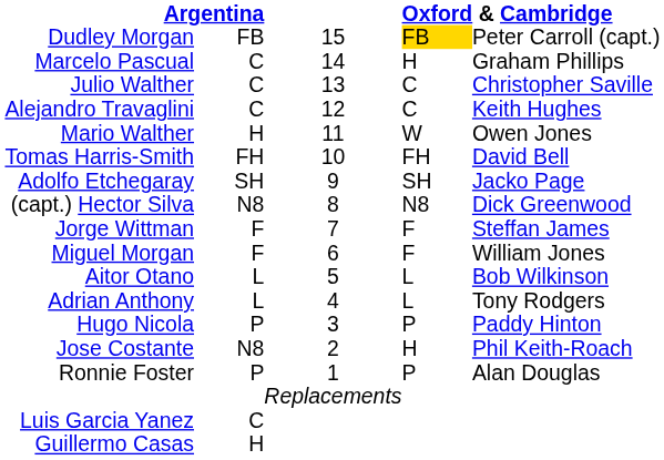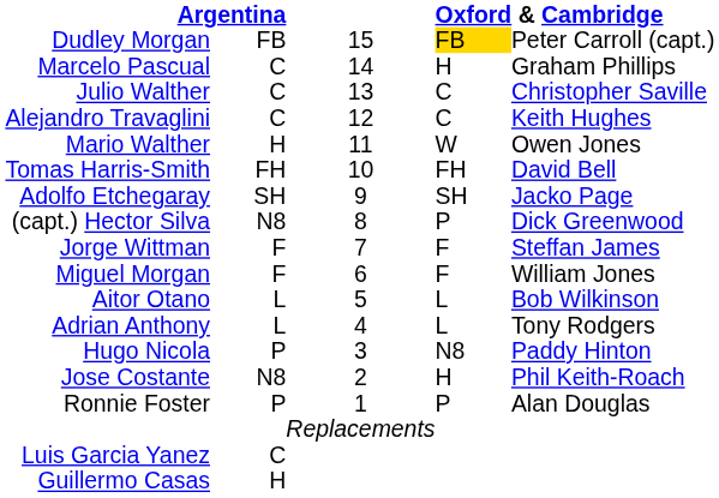 <table width="100%" style="font-size: 90%; " cellspacing="0" cellpadding="0" align=center>
 <tr>
 <td width=41%; text-align=right></td>
 <td width=3%; text-align:right></td>
 <td width=4%; text-align:center></td>
 <td width=3%; text-align:left></td>
 <td width=49%; text-align:left></td>
 </tr>
 <tr>
 <td colspan=2; align=right><strong><a href='#'>Argentina</a></strong></td>
 <td></td>
 <td colspan=2;><strong><a href='#'>Oxford</a> & <a href='#'>Cambridge</a></strong></td>
 </tr>
 <tr>
 <td align=right><a href='#'>Dudley Morgan</a></td>
 <td align=right>FB</td>
 <td align=center>15</td>
 <td style="background: gold;">FB</td>
 <td>Peter Carroll (capt.)</td>
 </tr>
 <tr>
 <td align=right><a href='#'>Marcelo Pascual</a></td>
 <td align=right>C</td>
 <td align=center>14</td>
 <td>H</td>
 <td>Graham Phillips</td>
 </tr>
 <tr>
 <td align=right><a href='#'>Julio Walther</a></td>
 <td align=right>C</td>
 <td align=center>13</td>
 <td>C</td>
 <td><a href='#'>Christopher Saville</a></td>
 </tr>
 <tr>
 <td align=right><a href='#'>Alejandro Travaglini</a></td>
 <td align=right>C</td>
 <td align=center>12</td>
 <td>C</td>
 <td><a href='#'>Keith Hughes</a></td>
 </tr>
 <tr>
 <td align=right><a href='#'>Mario Walther</a></td>
 <td align=right>H</td>
 <td align=center>11</td>
 <td>W</td>
 <td>Owen Jones</td>
 </tr>
 <tr>
 <td align=right><a href='#'>Tomas Harris-Smith</a></td>
 <td align=right>FH</td>
 <td align=center>10</td>
 <td>FH</td>
 <td><a href='#'>David Bell</a></td>
 </tr>
 <tr>
 <td align=right><a href='#'>Adolfo Etchegaray</a></td>
 <td align=right>SH</td>
 <td align=center>9</td>
 <td>SH</td>
 <td><a href='#'>Jacko Page</a></td>
 </tr>
 <tr>
 <td align=right>(capt.) <a href='#'>Hector Silva</a></td>
 <td align=right>N8</td>
 <td align=center>8</td>
-<td>N8</td>
+<td>P</td>
 <td><a href='#'>Dick Greenwood</a></td>
 </tr>
 <tr>
 <td align=right><a href='#'>Jorge Wittman</a></td>
 <td align=right>F</td>
 <td align=center>7</td>
 <td>F</td>
 <td><a href='#'>Steffan James</a></td>
 </tr>
 <tr>
 <td align=right><a href='#'>Miguel Morgan</a></td>
 <td align=right>F</td>
 <td align=center>6</td>
 <td>F</td>
 <td>William Jones</td>
 </tr>
 <tr>
 <td align=right><a href='#'>Aitor Otano</a></td>
 <td align=right>L</td>
 <td align=center>5</td>
 <td>L</td>
 <td><a href='#'>Bob Wilkinson</a></td>
 </tr>
 <tr>
 <td align=right><a href='#'>Adrian Anthony</a></td>
 <td align=right>L</td>
 <td align=center>4</td>
 <td>L</td>
 <td>Tony Rodgers</td>
 </tr>
 <tr>
 <td align=right><a href='#'>Hugo Nicola</a></td>
 <td align=right>P</td>
 <td align=center>3</td>
-<td>P</td>
+<td>N8</td>
 <td><a href='#'>Paddy Hinton</a></td>
 </tr>
 <tr>
 <td align=right><a href='#'>Jose Costante</a></td>
 <td align=right>N8</td>
 <td align=center>2</td>
 <td>H</td>
 <td><a href='#'>Phil Keith-Roach</a></td>
 </tr>
 <tr>
 <td align=right>Ronnie Foster</td>
 <td align=right>P</td>
 <td align=center>1</td>
 <td>P</td>
 <td>Alan Douglas</td>
 </tr>
 <tr>
 <td></td>
 <td></td>
 <td align=center><em>Replacements</em></td>
 <td></td>
 <td></td>
 </tr>
 <tr>
 <td align=right><a href='#'>Luis Garcia Yanez</a></td>
 <td align=right>C</td>
 </tr>
 <tr>
 <td align=right><a href='#'>Guillermo Casas</a></td>
 <td align=right>H</td>
 </tr>
 </table>
